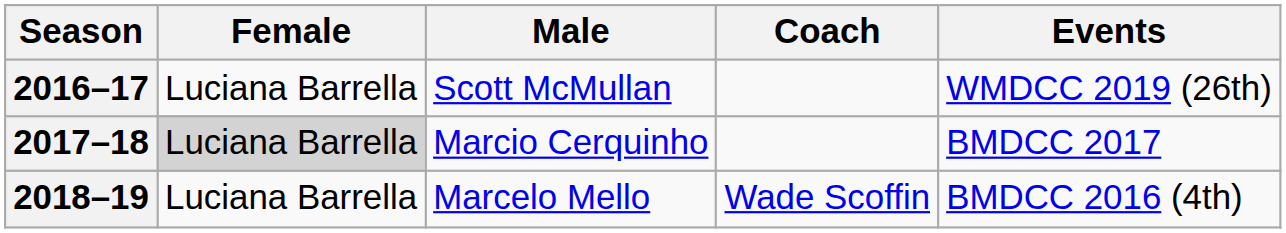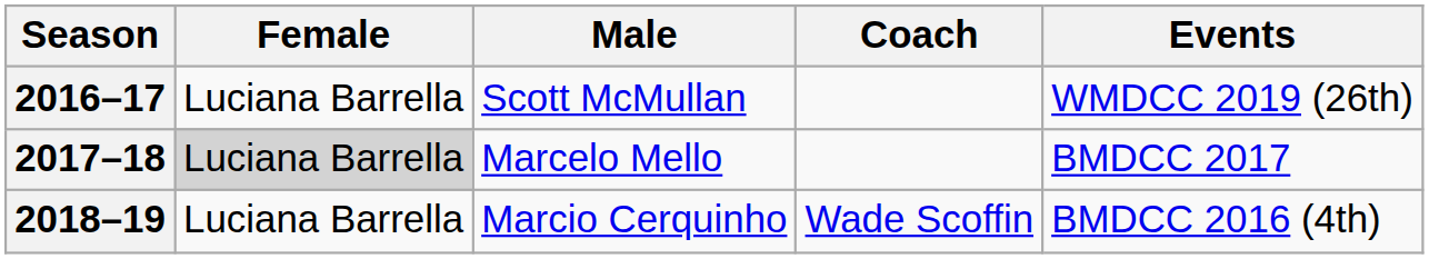 <table class="wikitable">
 <tr>
 <th scope="col">Season</th>
 <th scope="col">Female</th>
 <th scope="col">Male</th>
 <th scope="col">Coach</th>
 <th scope="col">Events</th>
 </tr>
 <tr>
 <th scope="row">2016–17</th>
 <td>Luciana Barrella</td>
 <td><a href='#'>Scott McMullan</a></td>
 <td></td>
 <td><a href='#'>WMDCC 2019</a> (26th)</td>
 </tr>
 <tr>
 <th scope="row">2017–18</th>
 <td style="background: lightgrey;">Luciana Barrella</td>
-<td><a href='#'>Marcio Cerquinho</a></td>
+<td><a href='#'>Marcelo Mello</a></td>
 <td></td>
 <td><a href='#'>BMDCC 2017</a> </td>
 </tr>
 <tr>
 <th scope="row">2018–19</th>
 <td>Luciana Barrella</td>
-<td><a href='#'>Marcelo Mello</a></td>
+<td><a href='#'>Marcio Cerquinho</a></td>
 <td><a href='#'>Wade Scoffin</a></td>
 <td><a href='#'>BMDCC 2016</a> (4th)</td>
 </tr>
 </table>
